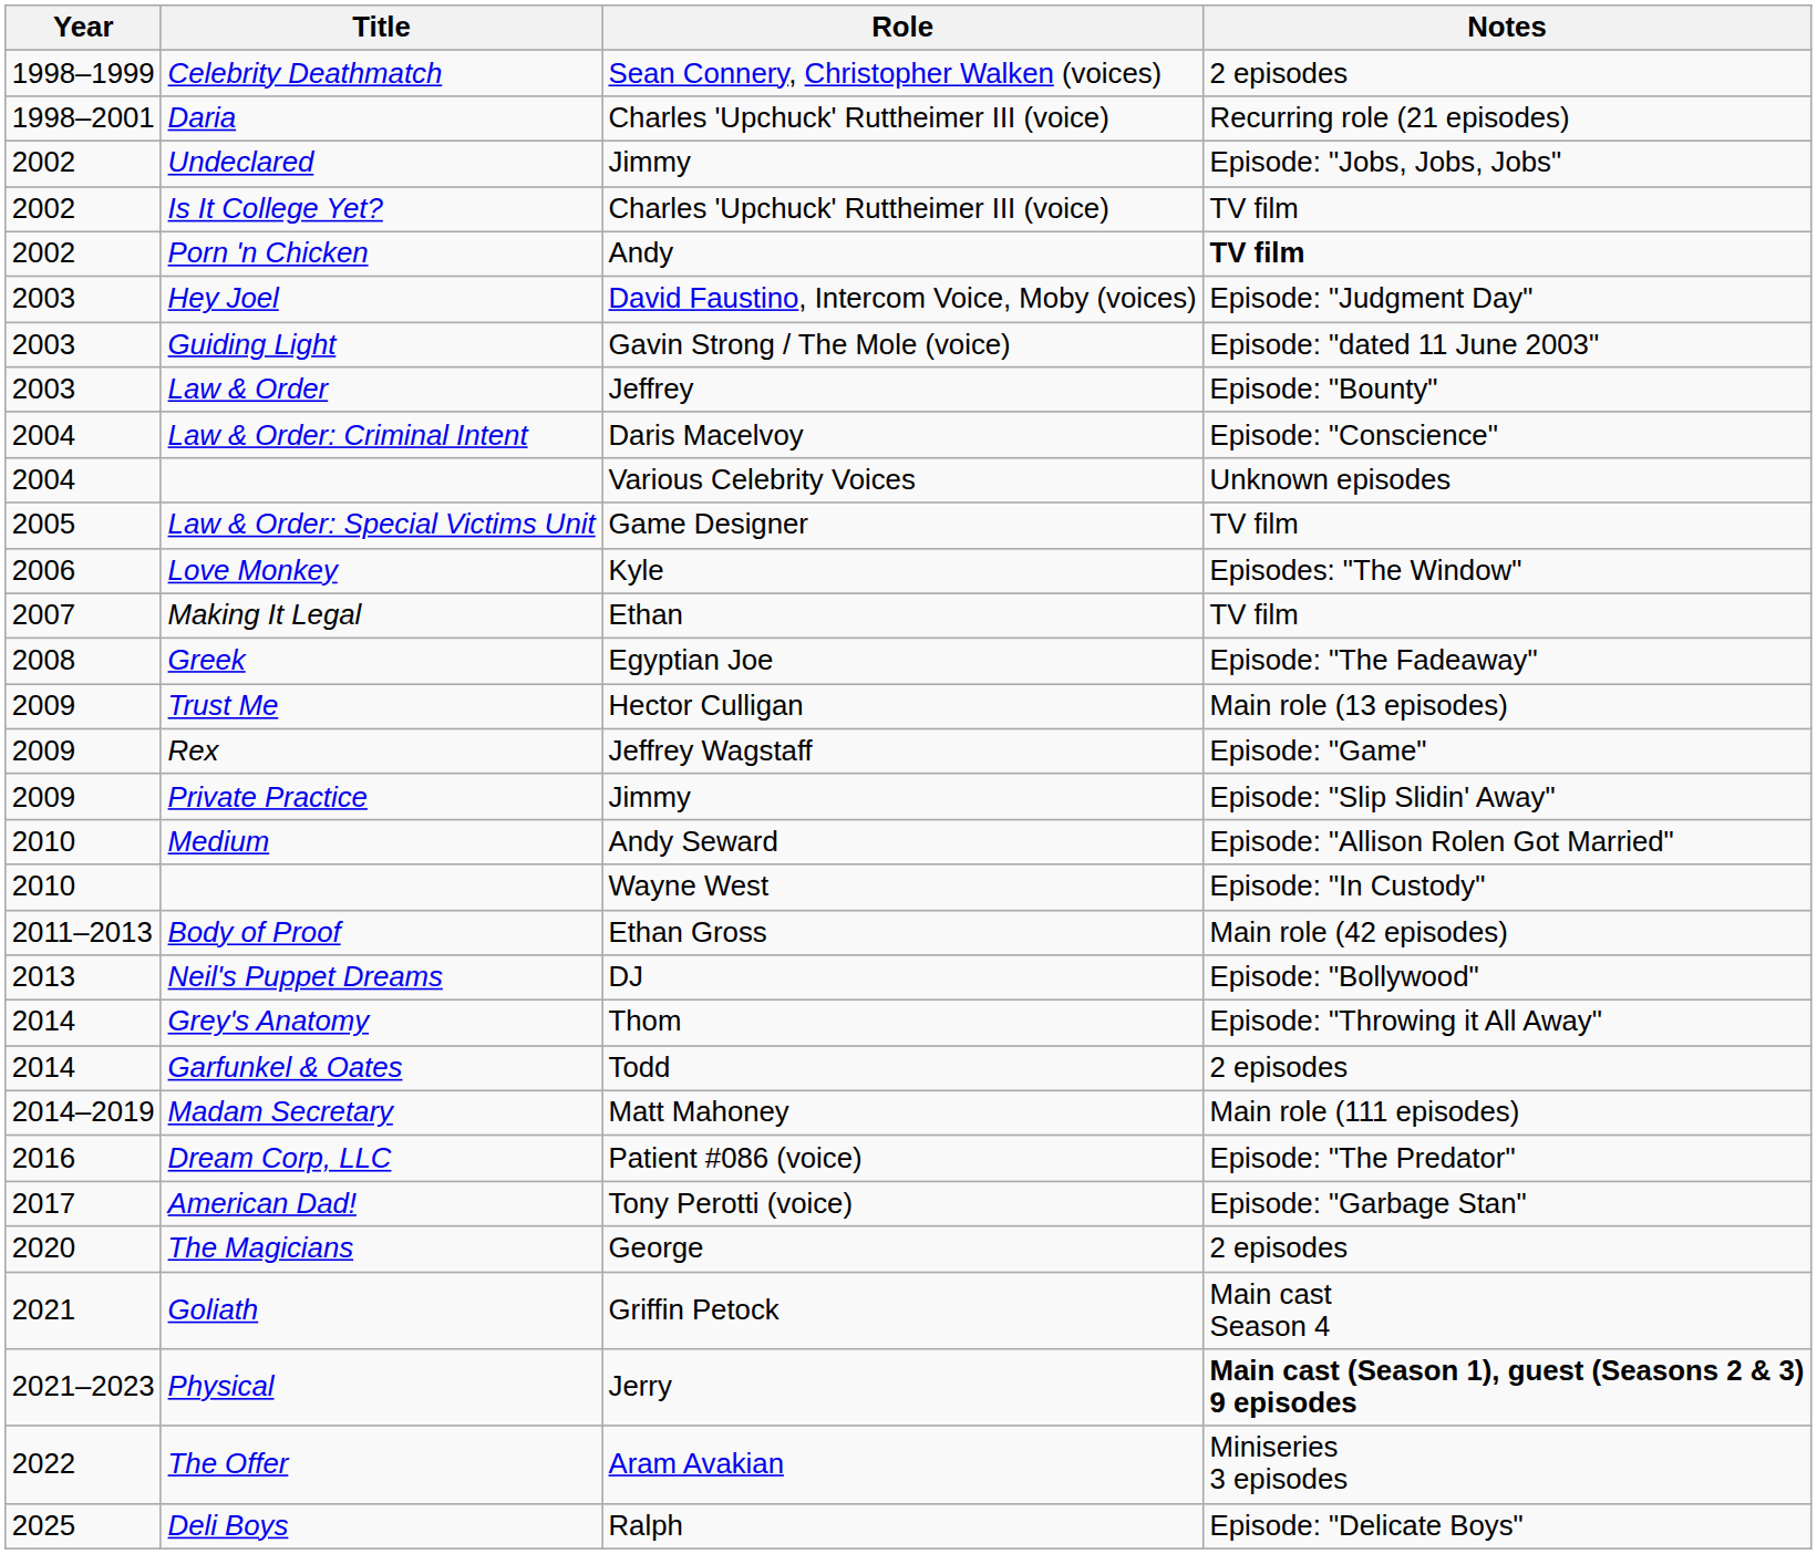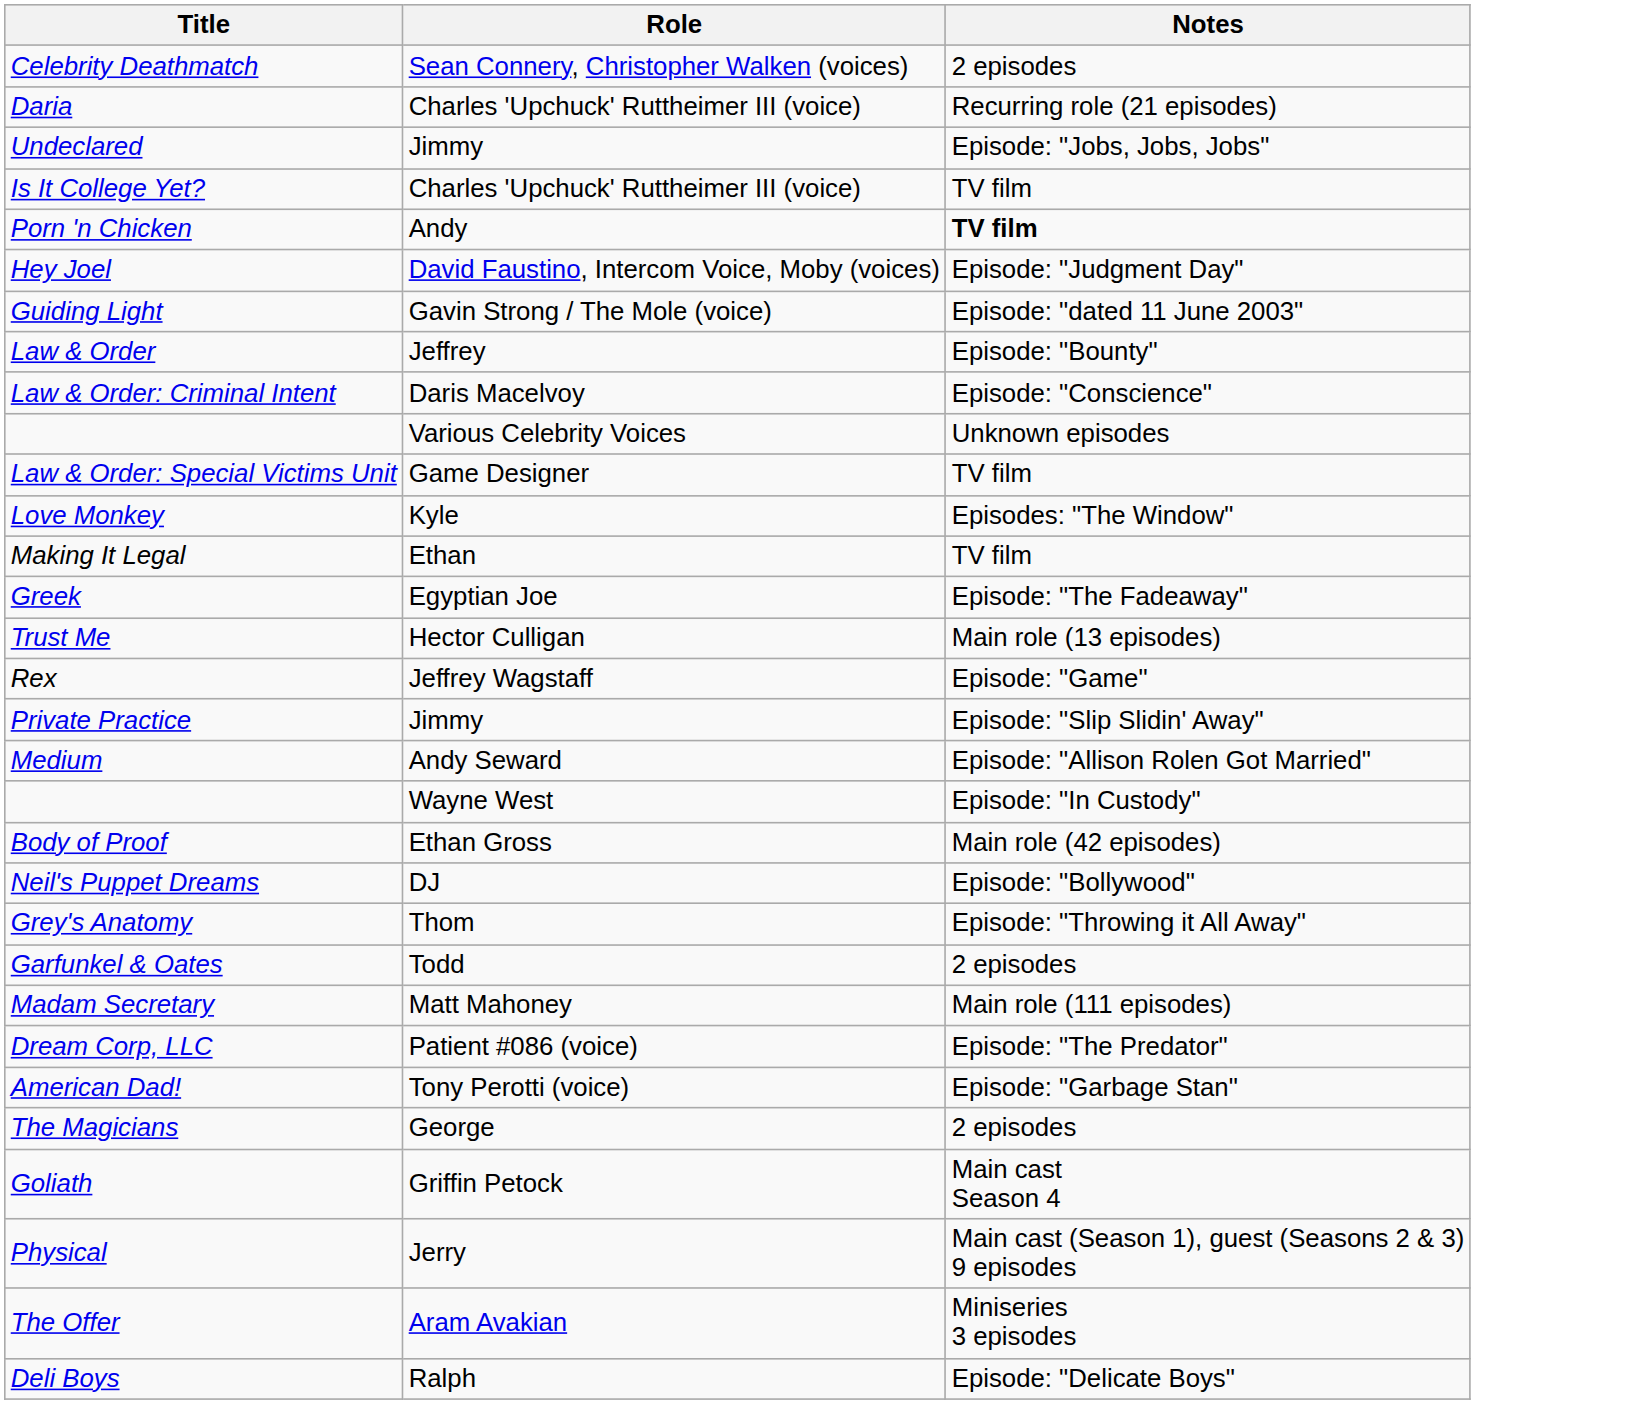 <table class="wikitable sortable">
 <tr>
-<th>Year</th>
 <th>Title</th>
 <th>Role</th>
 <th class="unsortable">Notes</th>
 </tr>
 <tr>
-<td>1998–1999</td>
 <td><em><a href='#'>Celebrity Deathmatch</a></em></td>
 <td><a href='#'>Sean Connery</a>, <a href='#'>Christopher Walken</a> (voices)</td>
 <td>2 episodes</td>
 </tr>
 <tr>
-<td>1998–2001</td>
 <td><em><a href='#'>Daria</a></em></td>
 <td>Charles 'Upchuck' Ruttheimer III (voice)</td>
 <td>Recurring role (21 episodes)</td>
 </tr>
 <tr>
-<td>2002</td>
 <td><em><a href='#'>Undeclared</a></em></td>
 <td>Jimmy</td>
 <td>Episode: "Jobs, Jobs, Jobs"</td>
 </tr>
 <tr>
-<td>2002</td>
 <td><em><a href='#'>Is It College Yet?</a></em></td>
 <td>Charles 'Upchuck' Ruttheimer III (voice)</td>
 <td>TV film</td>
 </tr>
 <tr>
-<td>2002</td>
 <td><em><a href='#'>Porn 'n Chicken</a></em></td>
 <td>Andy</td>
 <td><strong>TV film</strong></td>
 </tr>
 <tr>
-<td>2003</td>
 <td><em><a href='#'>Hey Joel</a></em></td>
 <td><a href='#'>David Faustino</a>, Intercom Voice, Moby (voices)</td>
 <td>Episode: "Judgment Day"</td>
 </tr>
 <tr>
-<td>2003</td>
 <td><em><a href='#'>Guiding Light</a></em></td>
 <td>Gavin Strong / The Mole (voice)</td>
 <td>Episode: "dated 11 June 2003"</td>
 </tr>
 <tr>
-<td>2003</td>
 <td><em><a href='#'>Law & Order</a></em></td>
 <td>Jeffrey</td>
 <td>Episode: "Bounty"</td>
 </tr>
 <tr>
-<td>2004</td>
 <td><em><a href='#'>Law & Order: Criminal Intent</a></em></td>
 <td>Daris Macelvoy</td>
 <td>Episode: "Conscience"</td>
 </tr>
 <tr>
-<td>2004</td>
 <td><em></em></td>
 <td>Various Celebrity Voices</td>
 <td>Unknown episodes</td>
 </tr>
 <tr>
-<td>2005</td>
 <td><em><a href='#'>Law & Order: Special Victims Unit</a></em></td>
 <td>Game Designer</td>
 <td>TV film</td>
 </tr>
 <tr>
-<td>2006</td>
 <td><em><a href='#'>Love Monkey</a></em></td>
 <td>Kyle</td>
 <td>Episodes: "The Window"</td>
 </tr>
 <tr>
-<td>2007</td>
 <td><em>Making It Legal</em></td>
 <td>Ethan</td>
 <td>TV film</td>
 </tr>
 <tr>
-<td>2008</td>
 <td><em><a href='#'>Greek</a></em></td>
 <td>Egyptian Joe</td>
 <td>Episode: "The Fadeaway"</td>
 </tr>
 <tr>
-<td>2009</td>
 <td><em><a href='#'>Trust Me</a></em></td>
 <td>Hector Culligan</td>
 <td>Main role (13 episodes)</td>
 </tr>
 <tr>
-<td>2009</td>
 <td><em>Rex</em></td>
 <td>Jeffrey Wagstaff</td>
 <td>Episode: "Game"</td>
 </tr>
 <tr>
-<td>2009</td>
 <td><em><a href='#'>Private Practice</a></em></td>
 <td>Jimmy</td>
 <td>Episode: "Slip Slidin' Away"</td>
 </tr>
 <tr>
-<td>2010</td>
 <td><em><a href='#'>Medium</a></em></td>
 <td>Andy Seward</td>
 <td>Episode: "Allison Rolen Got Married"</td>
 </tr>
 <tr>
-<td>2010</td>
 <td><em></em></td>
 <td>Wayne West</td>
 <td>Episode: "In Custody"</td>
 </tr>
 <tr>
-<td>2011–2013</td>
 <td><em><a href='#'>Body of Proof</a></em></td>
 <td>Ethan Gross</td>
 <td>Main role (42 episodes)</td>
 </tr>
 <tr>
-<td>2013</td>
 <td><em><a href='#'>Neil's Puppet Dreams</a></em></td>
 <td>DJ</td>
 <td>Episode: "Bollywood"</td>
 </tr>
 <tr>
-<td>2014</td>
 <td><em><a href='#'>Grey's Anatomy</a></em></td>
 <td>Thom</td>
 <td>Episode: "Throwing it All Away"</td>
 </tr>
 <tr>
-<td>2014</td>
 <td><em><a href='#'>Garfunkel & Oates</a></em></td>
 <td>Todd</td>
 <td>2 episodes</td>
 </tr>
 <tr>
-<td>2014–2019</td>
 <td><em><a href='#'>Madam Secretary</a></em></td>
 <td>Matt Mahoney</td>
 <td>Main role (111 episodes)</td>
 </tr>
 <tr>
-<td>2016</td>
 <td><em><a href='#'>Dream Corp, LLC</a></em></td>
 <td>Patient #086 (voice)</td>
 <td>Episode: "The Predator"</td>
 </tr>
 <tr>
-<td>2017</td>
 <td><em><a href='#'>American Dad!</a></em></td>
 <td>Tony Perotti (voice)</td>
 <td>Episode: "Garbage Stan"</td>
 </tr>
 <tr>
-<td>2020</td>
 <td><em><a href='#'>The Magicians</a></em></td>
 <td>George</td>
 <td>2 episodes</td>
 </tr>
 <tr>
-<td>2021</td>
 <td><em><a href='#'>Goliath</a></em></td>
 <td>Griffin Petock</td>
 <td>Main cast<br>Season 4</td>
 </tr>
 <tr>
-<td>2021–2023</td>
 <td><em><a href='#'>Physical</a></em></td>
 <td>Jerry</td>
-<td><strong>Main cast (Season 1), guest (Seasons 2 & 3)<br>9 episodes</strong></td>
+<td>Main cast (Season 1), guest (Seasons 2 & 3)<br>9 episodes</td>
 </tr>
 <tr>
-<td>2022</td>
 <td><em><a href='#'>The Offer</a></em></td>
 <td><a href='#'>Aram Avakian</a></td>
 <td>Miniseries<br>3 episodes</td>
 </tr>
 <tr>
-<td>2025</td>
 <td><em><a href='#'>Deli Boys</a></em></td>
 <td>Ralph</td>
 <td>Episode: "Delicate Boys"</td>
 </tr>
 </table>
